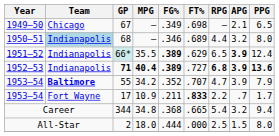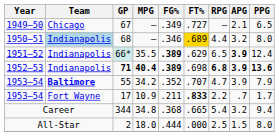 <table class="wikitable sortable" style="font-size:95%; text-align:right;">
 <tr>
 <th>Year</th>
 <th>Team</th>
 <th>GP</th>
 <th>MPG</th>
 <th>FG%</th>
 <th>FT%</th>
 <th>RPG</th>
 <th>APG</th>
 <th>PPG</th>
 </tr>
 <tr>
 <td style="text-align:left;"><a href='#'>1949–50</a></td>
 <td style="text-align:left;"><a href='#'>Chicago</a></td>
 <td>67</td>
 <td>–</td>
 <td>.349</td>
-<td>.698</td>
+<td>.727</td>
 <td>–</td>
 <td>2.1</td>
 <td>6.5</td>
 </tr>
 <tr>
 <td style="text-align:left;"><a href='#'>1950–51</a></td>
 <td style="background: lightblue; text-align:left;"><a href='#'>Indianapolis</a></td>
 <td>68</td>
 <td>–</td>
 <td>.346</td>
-<td>.689</td>
+<td style="background: gold;">.689</td>
 <td>4.4</td>
 <td>3.2</td>
 <td>8.0</td>
 </tr>
 <tr>
 <td style="text-align:left;"><a href='#'>1951–52</a></td>
 <td style="text-align:left;"><a href='#'>Indianapolis</a></td>
 <td style="background:#CFECEC;">66*</td>
 <td>35.5</td>
 <td><strong>.389</strong></td>
 <td>.629</td>
 <td>6.5</td>
 <td><strong>3.9</strong></td>
 <td>12.4</td>
 </tr>
 <tr>
 <td style="text-align:left;"><a href='#'>1952–53</a></td>
 <td style="text-align:left;"><a href='#'>Indianapolis</a></td>
 <td><strong>71</strong></td>
 <td><strong>40.4</strong></td>
 <td><strong>.389</strong></td>
-<td>.727</td>
+<td>.698</td>
 <td><strong>6.8</strong></td>
 <td><strong>3.9</strong></td>
 <td><strong>13.6</strong></td>
 </tr>
 <tr>
 <td style="text-align:left;"><a href='#'>1953–54</a></td>
 <td style="text-align:left;"><strong><a href='#'>Baltimore</a></strong></td>
 <td>55</td>
 <td>34.2</td>
 <td>.352</td>
 <td>.707</td>
 <td>4.7</td>
 <td>3.9</td>
 <td>7.9</td>
 </tr>
 <tr>
 <td style="text-align:left;"><a href='#'>1953–54</a></td>
 <td style="text-align:left;"><a href='#'>Fort Wayne</a></td>
 <td>17</td>
 <td>10.9</td>
 <td>.211</td>
 <td><strong>.833</strong></td>
 <td>2.2</td>
 <td>.7</td>
 <td>1.7</td>
 </tr>
 <tr class="sortbottom">
 <td style="text-align:center;" colspan="2">Career</td>
 <td>344</td>
 <td>34.8</td>
 <td>.368</td>
 <td>.665</td>
 <td>5.4</td>
 <td>3.2</td>
 <td>9.4</td>
 </tr>
 <tr class="sortbottom">
 <td style="text-align:center;" colspan=2>All-Star</td>
 <td>2</td>
 <td>18.0</td>
 <td>.444</td>
 <td>.000</td>
 <td>2.5</td>
 <td>1.5</td>
 <td>8.0</td>
 </tr>
 <tr>
 </tr>
 </table>
